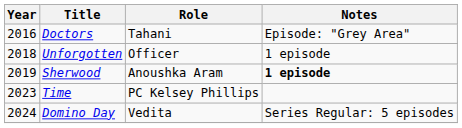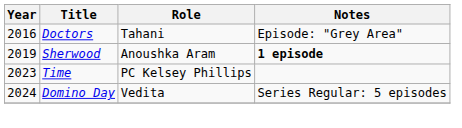 <table class="wikitable sortable">
 <tr>
 <th>Year</th>
 <th>Title</th>
 <th>Role</th>
 <th class="unsortable">Notes</th>
 </tr>
 <tr>
 <td>2016</td>
 <td><em><a href='#'>Doctors</a></em></td>
 <td>Tahani</td>
 <td>Episode: "Grey Area"</td>
-</tr>
-<tr>
-<td>2018</td>
-<td><em><a href='#'>Unforgotten</a></em></td>
-<td>Officer</td>
-<td>1 episode</td>
 </tr>
 <tr>
 <td>2019</td>
 <td><em><a href='#'>Sherwood</a></em></td>
 <td>Anoushka Aram</td>
 <td><strong>1 episode</strong></td>
 </tr>
 <tr>
 <td>2023</td>
 <td><em><a href='#'>Time</a></em></td>
 <td>PC Kelsey Phillips</td>
 <td></td>
 </tr>
 <tr>
 <td>2024</td>
 <td><em><a href='#'>Domino Day</a></em></td>
 <td>Vedita</td>
 <td>Series Regular: 5 episodes</td>
 </tr>
 <tr>
 </tr>
 </table>
